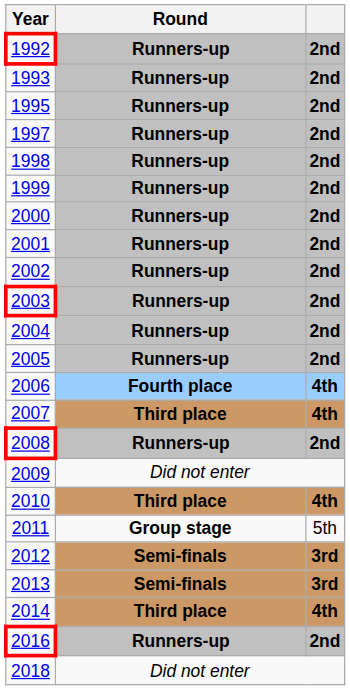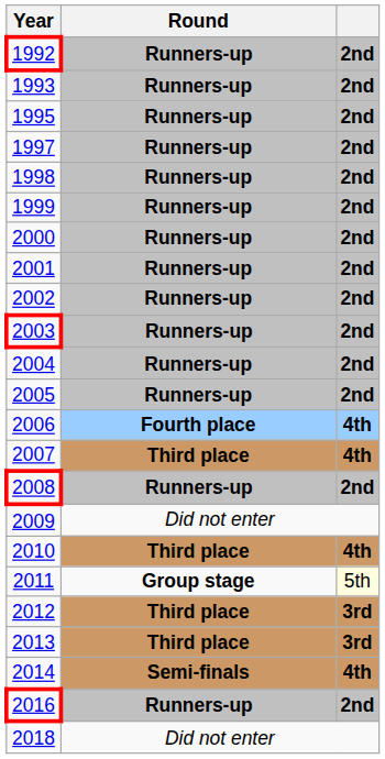 <table class="wikitable" style="text-align: center; font-size:90%">
 <tr>
 <th>Year</th>
 <th style="width:200px">Round</th>
 <th></th>
 </tr>
 <tr>
 <td style="border: 3px solid red"><a href='#'>1992</a></td>
 <td bgcolor=Silver><strong>Runners-up</strong></td>
 <td bgcolor=Silver><strong>2nd</strong></td>
 </tr>
 <tr>
 <td><a href='#'>1993</a></td>
 <td bgcolor=Silver><strong>Runners-up</strong></td>
 <td bgcolor=Silver><strong>2nd</strong></td>
 </tr>
 <tr>
 <td><a href='#'>1995</a></td>
 <td bgcolor=Silver><strong>Runners-up</strong></td>
 <td bgcolor=Silver><strong>2nd</strong></td>
 </tr>
 <tr>
 <td><a href='#'>1997</a></td>
 <td bgcolor=Silver><strong>Runners-up</strong></td>
 <td bgcolor=Silver><strong>2nd</strong></td>
 </tr>
 <tr>
 <td><a href='#'>1998</a></td>
 <td bgcolor=Silver><strong>Runners-up</strong></td>
 <td bgcolor=Silver><strong>2nd</strong></td>
 </tr>
 <tr>
 <td><a href='#'>1999</a></td>
 <td bgcolor=Silver><strong>Runners-up</strong></td>
 <td bgcolor=Silver><strong>2nd</strong></td>
 </tr>
 <tr>
 <td><a href='#'>2000</a></td>
 <td bgcolor=Silver><strong>Runners-up</strong></td>
 <td bgcolor=Silver><strong>2nd</strong></td>
 </tr>
 <tr>
 <td><a href='#'>2001</a></td>
 <td bgcolor=Silver><strong>Runners-up</strong></td>
 <td bgcolor=Silver><strong>2nd</strong></td>
 </tr>
 <tr>
 <td><a href='#'>2002</a></td>
 <td bgcolor=Silver><strong>Runners-up</strong></td>
 <td bgcolor=Silver><strong>2nd</strong></td>
 </tr>
 <tr>
 <td style="border: 3px solid red"><a href='#'>2003</a></td>
 <td bgcolor=Silver><strong>Runners-up</strong></td>
 <td bgcolor=Silver><strong>2nd</strong></td>
 </tr>
 <tr>
 <td><a href='#'>2004</a></td>
 <td bgcolor=Silver><strong>Runners-up</strong></td>
 <td bgcolor=Silver><strong>2nd</strong></td>
 </tr>
 <tr>
 <td><a href='#'>2005</a></td>
 <td bgcolor=Silver><strong>Runners-up</strong></td>
 <td bgcolor=Silver><strong>2nd</strong></td>
 </tr>
 <tr>
 <td><a href='#'>2006</a></td>
 <td bgcolor="9acdff"><strong>Fourth place</strong></td>
 <td bgcolor="9acdff"><strong>4th</strong></td>
 </tr>
 <tr>
 <td><a href='#'>2007</a></td>
 <td bgcolor="cc9966"><strong>Third place</strong></td>
 <td bgcolor="cc9966"><strong>4th</strong></td>
 </tr>
 <tr>
 <td style="border: 3px solid red"><a href='#'>2008</a></td>
 <td bgcolor=Silver><strong>Runners-up</strong></td>
 <td bgcolor=Silver><strong>2nd</strong></td>
 </tr>
 <tr>
 <td><a href='#'>2009</a></td>
 <td colspan="2"><em>Did not enter</em></td>
 </tr>
 <tr>
 <td><a href='#'>2010</a></td>
 <td bgcolor="cc9966"><strong>Third place</strong></td>
 <td bgcolor="cc9966"><strong>4th</strong></td>
 </tr>
 <tr>
 <td><a href='#'>2011</a></td>
 <td><strong>Group stage</strong></td>
-<td>5th</td>
+<td style="background: lightyellow;">5th</td>
 </tr>
 <tr>
 <td><a href='#'>2012</a></td>
-<td bgcolor="cc9966"><strong>Semi-finals</strong></td>
+<td bgcolor="cc9966"><strong>Third place</strong></td>
 <td bgcolor="cc9966"><strong>3rd</strong></td>
 </tr>
 <tr>
 <td><a href='#'>2013</a></td>
-<td bgcolor="cc9966"><strong>Semi-finals</strong></td>
+<td bgcolor="cc9966"><strong>Third place</strong></td>
 <td bgcolor="cc9966"><strong>3rd</strong></td>
 </tr>
 <tr>
 <td><a href='#'>2014</a></td>
-<td bgcolor="cc9966"><strong>Third place</strong></td>
+<td bgcolor="cc9966"><strong>Semi-finals</strong></td>
 <td bgcolor="cc9966"><strong>4th</strong></td>
 </tr>
 <tr>
 <td style="border: 3px solid red"><a href='#'>2016</a></td>
 <td bgcolor=Silver><strong>Runners-up</strong></td>
 <td bgcolor=Silver><strong>2nd</strong></td>
 </tr>
 <tr>
 <td><a href='#'>2018</a></td>
 <td colspan="2"><em>Did not enter</em></td>
 </tr>
 </table>
